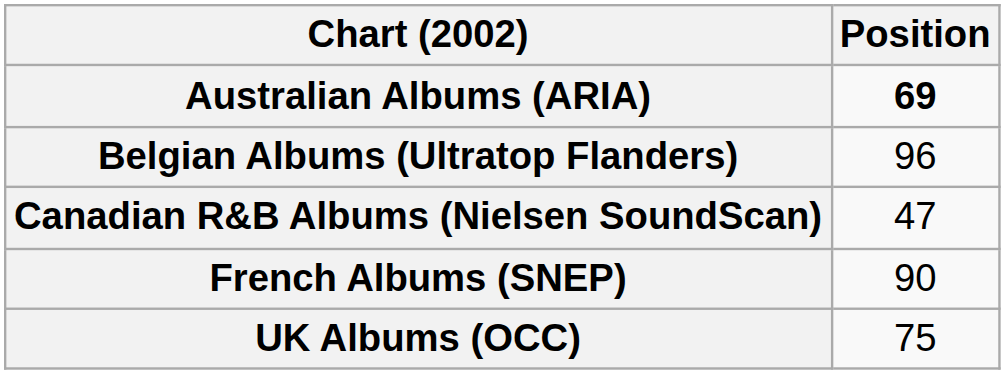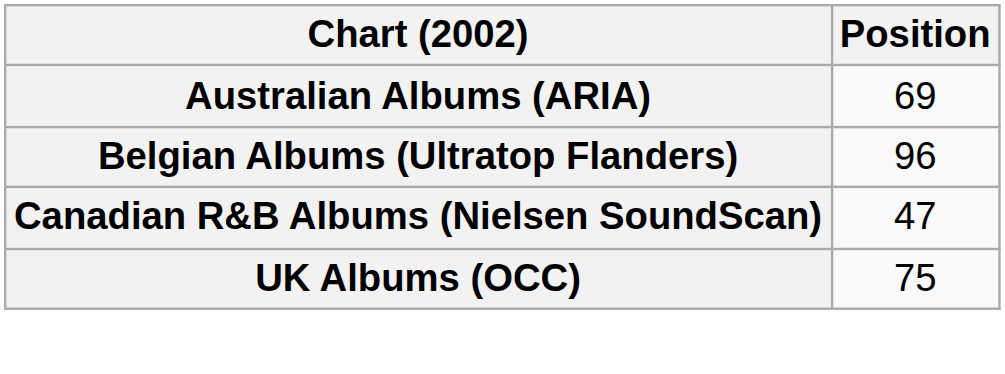 <table class="wikitable sortable plainrowheaders" style="text-align:center">
 <tr>
 <th scope="col">Chart (2002)</th>
 <th scope="col">Position</th>
 </tr>
 <tr>
 <th scope="row">Australian Albums (ARIA)</th>
-<td align="center"><strong>69</strong></td>
+<td align="center">69</td>
 </tr>
 <tr>
 <th scope="row">Belgian Albums (Ultratop Flanders)</th>
 <td align="center">96</td>
 </tr>
 <tr>
 <th scope="row">Canadian R&B Albums (Nielsen SoundScan)</th>
 <td align="center">47</td>
 </tr>
 <tr>
-<th scope="row">French Albums (SNEP)</th>
-<td align="center">90</td>
-</tr>
-<tr>
 <th scope="row">UK Albums (OCC)</th>
 <td align="center">75</td>
 </tr>
 </table>
